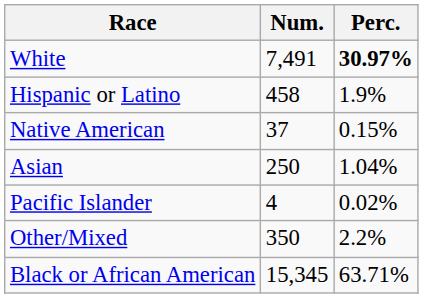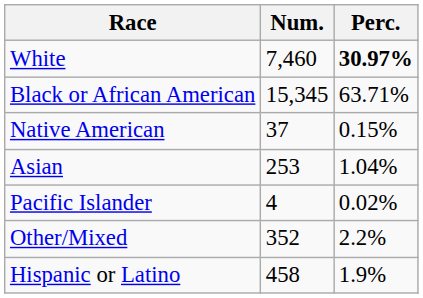 <table class="wikitable">
 <tr>
 <th>Race</th>
 <th>Num.</th>
 <th>Perc.</th>
 </tr>
 <tr>
 <td><a href='#'>White</a></td>
-<td>7,491</td>
+<td>7,460</td>
 <td><strong>30.97%</strong></td>
 </tr>
 <tr>
-<td><a href='#'>Hispanic</a> or <a href='#'>Latino</a></td>
-<td>458</td>
-<td>1.9%</td>
+<td><a href='#'>Black or African American</a></td>
+<td>15,345</td>
+<td>63.71%</td>
 </tr>
 <tr>
 <td><a href='#'>Native American</a></td>
 <td>37</td>
 <td>0.15%</td>
 </tr>
 <tr>
 <td><a href='#'>Asian</a></td>
-<td>250</td>
+<td>253</td>
 <td>1.04%</td>
 </tr>
 <tr>
 <td><a href='#'>Pacific Islander</a></td>
 <td>4</td>
 <td>0.02%</td>
 </tr>
 <tr>
 <td><a href='#'>Other/Mixed</a></td>
-<td>350</td>
+<td>352</td>
 <td>2.2%</td>
 </tr>
 <tr>
-<td><a href='#'>Black or African American</a></td>
-<td>15,345</td>
-<td>63.71%</td>
+<td><a href='#'>Hispanic</a> or <a href='#'>Latino</a></td>
+<td>458</td>
+<td>1.9%</td>
 </tr>
 </table>
